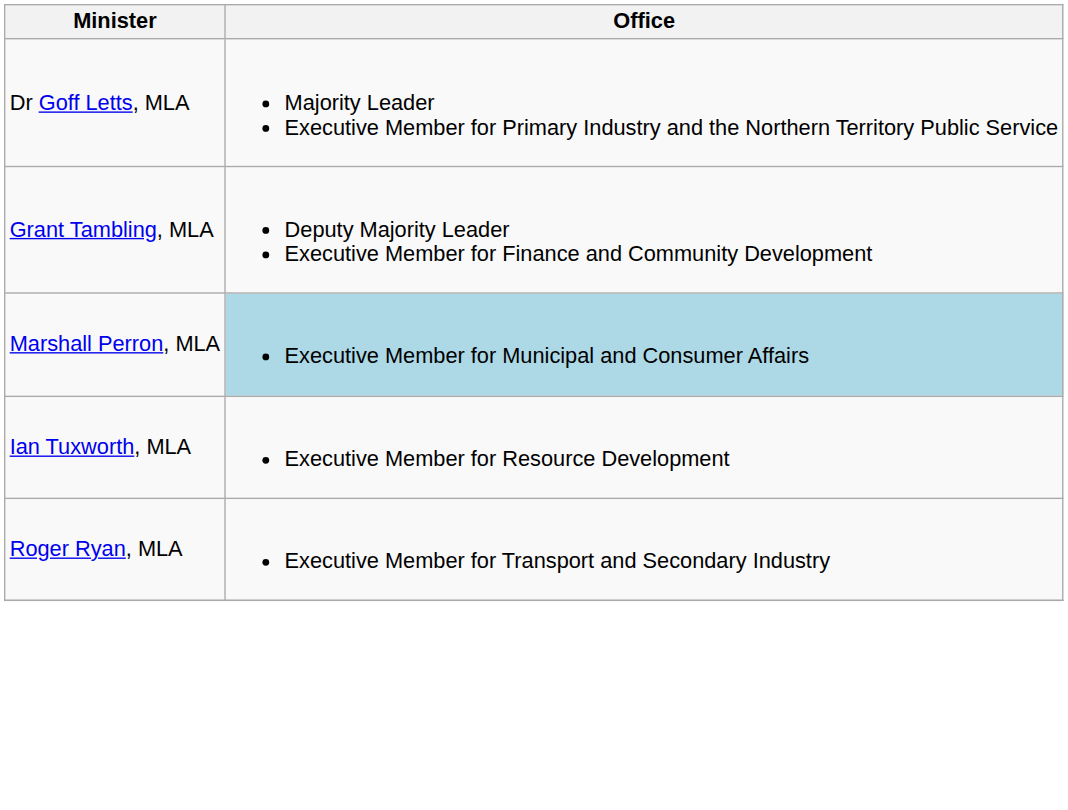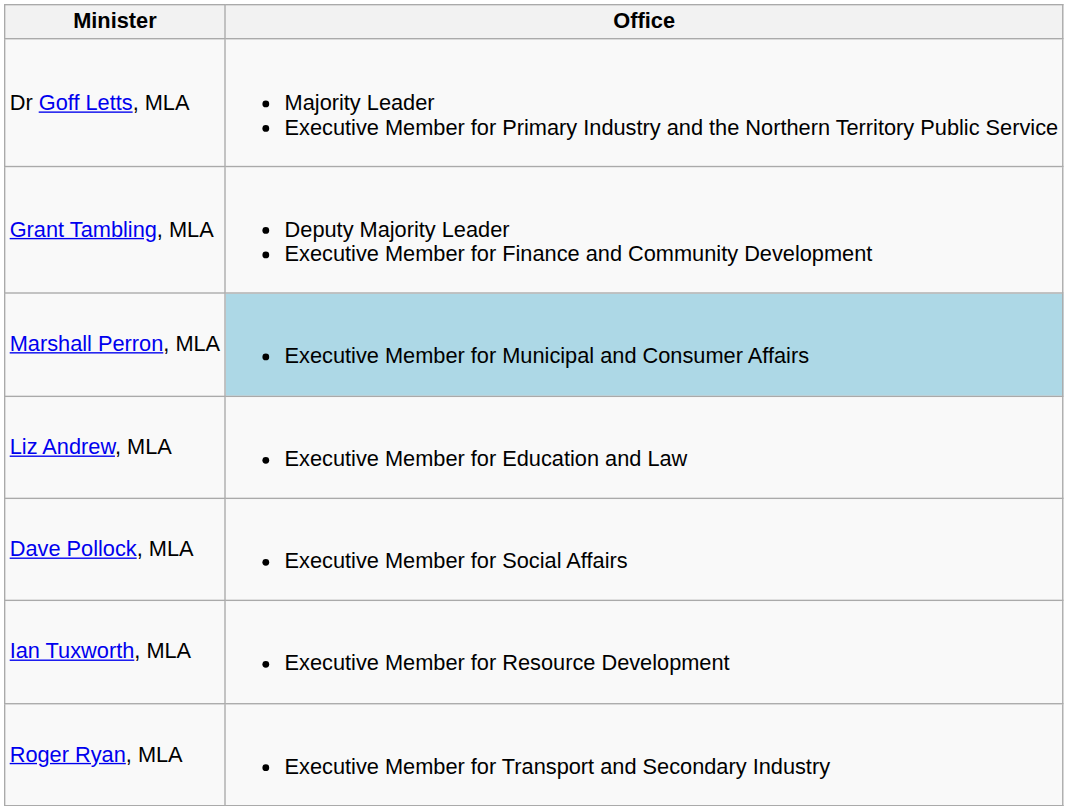 <table class="wikitable">
 <tr>
 <th>Minister</th>
 <th>Office</th>
 </tr>
 <tr>
 <td>Dr <a href='#'>Goff Letts</a>, MLA</td>
 <td><br><ul><li>Majority Leader</li><li>Executive Member for Primary Industry and the Northern Territory Public Service</li></ul></td>
 </tr>
 <tr>
 <td><a href='#'>Grant Tambling</a>, MLA</td>
 <td><br><ul><li>Deputy Majority Leader</li><li>Executive Member for Finance and Community Development</li></ul></td>
 </tr>
 <tr>
 <td><a href='#'>Marshall Perron</a>, MLA</td>
 <td style="background: lightblue;"><br><ul><li>Executive Member for Municipal and Consumer Affairs</li></ul></td>
 </tr>
 <tr>
+<td><a href='#'>Liz Andrew</a>, MLA</td>
+<td><br><ul><li>Executive Member for Education and Law</li></ul></td>
+</tr>
+<tr>
+<td><a href='#'>Dave Pollock</a>, MLA</td>
+<td><br><ul><li>Executive Member for Social Affairs</li></ul></td>
+</tr>
+<tr>
 <td><a href='#'>Ian Tuxworth</a>, MLA</td>
 <td><br><ul><li>Executive Member for Resource Development</li></ul></td>
 </tr>
 <tr>
 <td><a href='#'>Roger Ryan</a>, MLA</td>
 <td><br><ul><li>Executive Member for Transport and Secondary Industry</li></ul></td>
 </tr>
 <tr>
 </tr>
 </table>
